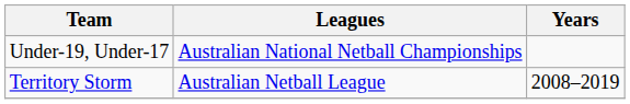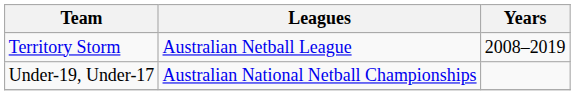 <table class="wikitable collapsible">
 <tr>
 <th>Team</th>
 <th>Leagues</th>
 <th>Years</th>
 </tr>
 <tr>
+<td><a href='#'>Territory Storm</a></td>
+<td><a href='#'>Australian Netball League</a></td>
+<td>2008–2019</td>
+</tr>
+<tr>
 <td>Under-19, Under-17</td>
 <td><a href='#'>Australian National Netball Championships</a></td>
 <td></td>
 </tr>
 <tr>
-<td><a href='#'>Territory Storm</a></td>
-<td><a href='#'>Australian Netball League</a></td>
-<td>2008–2019</td>
-</tr>
-<tr>
 </tr>
 </table>
